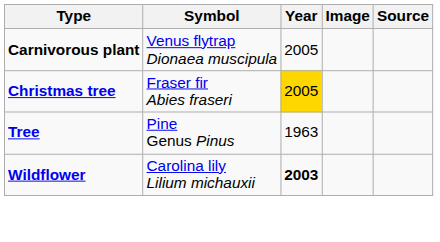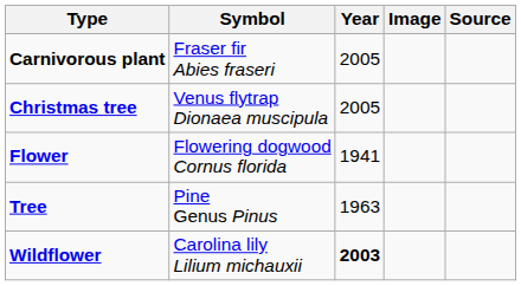 <table class="wikitable">
 <tr>
 <th align="center">Type</th>
 <th align="center">Symbol</th>
 <th align="center">Year</th>
 <th align="center">Image</th>
 <th align="center">Source</th>
 </tr>
 <tr>
 <td><strong>Carnivorous plant</strong></td>
+<td><a href='#'>Fraser fir</a><br><em>Abies fraseri</em></td>
+<td align="center">2005</td>
+<td align="center"></td>
+<td align="center"></td>
+</tr>
+<tr>
+<td><strong><a href='#'>Christmas tree</a></strong></td>
 <td><a href='#'>Venus flytrap</a><br><em>Dionaea muscipula</em></td>
 <td align="center">2005</td>
 <td align="center"></td>
 <td align="center"></td>
 </tr>
 <tr>
-<td><strong><a href='#'>Christmas tree</a></strong></td>
-<td><a href='#'>Fraser fir</a><br><em>Abies fraseri</em></td>
-<td align="center" style="background: gold;">2005</td>
+<td><strong><a href='#'>Flower</a></strong></td>
+<td><a href='#'>Flowering dogwood</a><br><em>Cornus florida</em></td>
+<td align="center">1941</td>
 <td align="center"></td>
 <td align="center"></td>
 </tr>
 <tr>
 <td><strong><a href='#'>Tree</a></strong></td>
 <td><a href='#'>Pine</a><br>Genus <em>Pinus</em></td>
 <td align="center">1963</td>
 <td align="center"></td>
 <td align="center"></td>
 </tr>
 <tr>
 <td><strong><a href='#'>Wildflower</a></strong></td>
 <td><a href='#'>Carolina lily</a><br><em>Lilium michauxii</em></td>
 <td align="center"><strong>2003</strong></td>
 <td align="center"></td>
 <td align="center"></td>
 </tr>
 </table>
